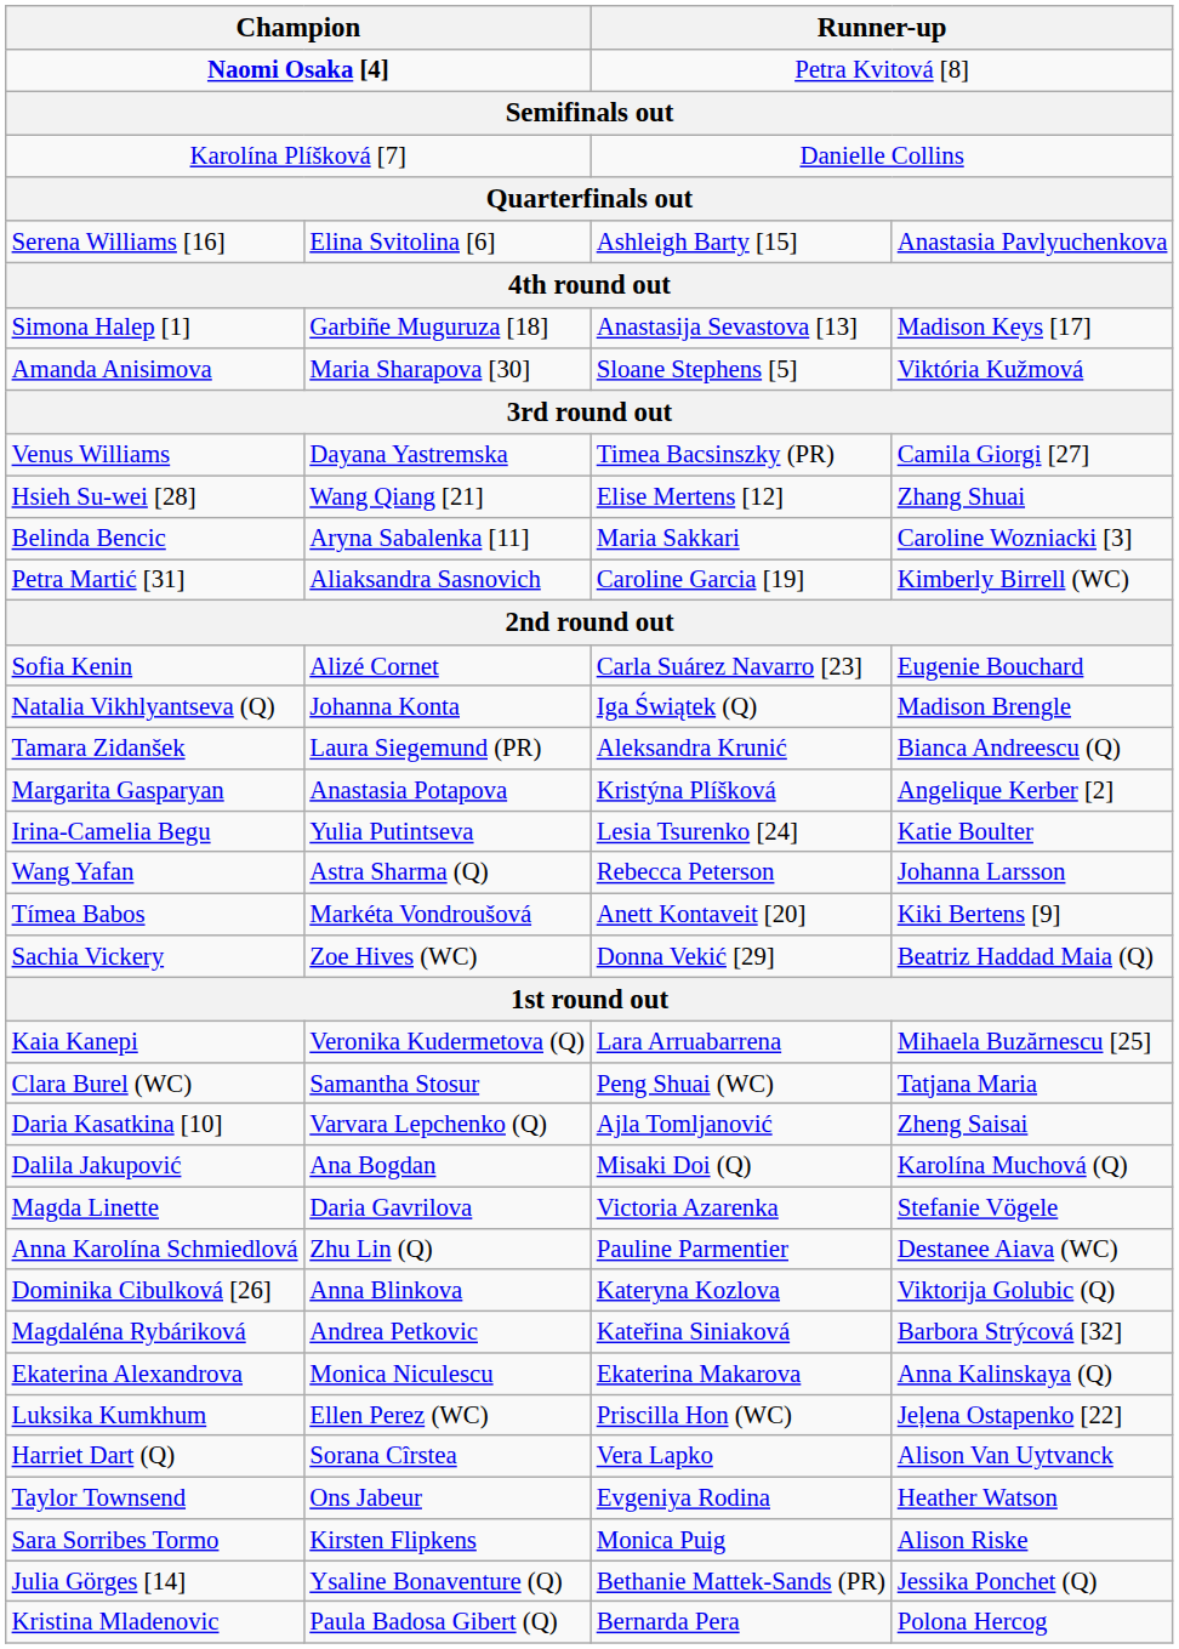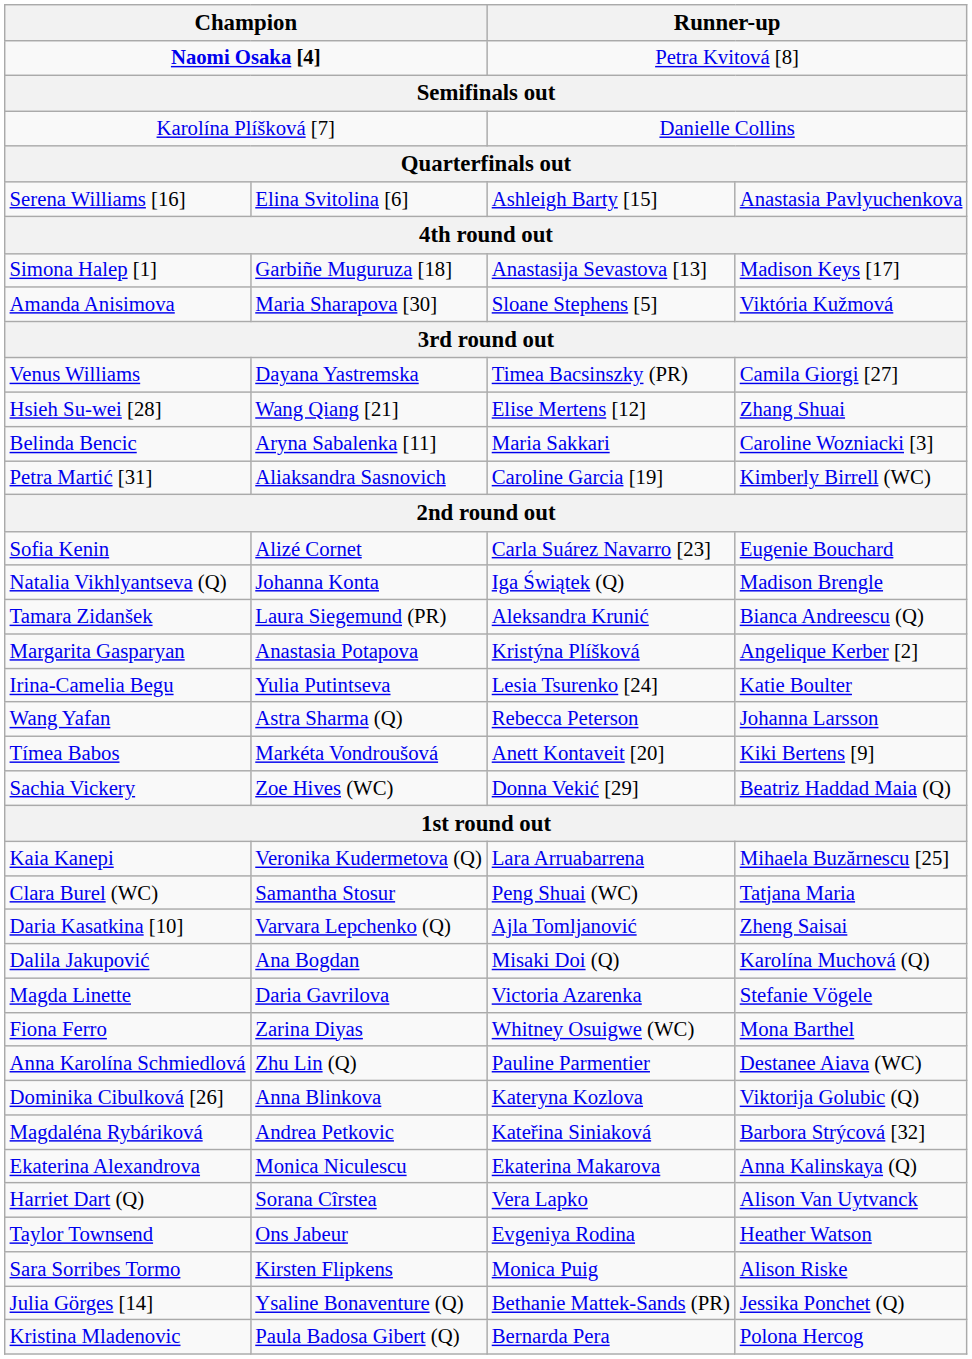 <table class="wikitable collapsible collapsed" style="font-size:90%">
 <tr style="font-size:110%">
 <th colspan="2">Champion</th>
 <th colspan="2">Runner-up</th>
 </tr>
 <tr style="text-align:center;">
 <td colspan="2"><strong> <a href='#'>Naomi Osaka</a> [4]</strong></td>
 <td colspan="2"> <a href='#'>Petra Kvitová</a> [8]</td>
 </tr>
 <tr style="font-size:110%">
 <th colspan="4">Semifinals out</th>
 </tr>
 <tr>
 <td colspan="2" style="text-align:center;"> <a href='#'>Karolína Plíšková</a> [7]</td>
 <td colspan="2" style="text-align:center;"> <a href='#'>Danielle Collins</a></td>
 </tr>
 <tr style="font-size:110%">
 <th colspan="4">Quarterfinals out</th>
 </tr>
 <tr>
 <td> <a href='#'>Serena Williams</a> [16]</td>
 <td> <a href='#'>Elina Svitolina</a> [6]</td>
 <td> <a href='#'>Ashleigh Barty</a> [15]</td>
 <td> <a href='#'>Anastasia Pavlyuchenkova</a></td>
 </tr>
 <tr style="font-size:110%">
 <th colspan="4">4th round out</th>
 </tr>
 <tr>
 <td> <a href='#'>Simona Halep</a> [1]</td>
 <td> <a href='#'>Garbiñe Muguruza</a> [18]</td>
 <td> <a href='#'>Anastasija Sevastova</a> [13]</td>
 <td> <a href='#'>Madison Keys</a> [17]</td>
 </tr>
 <tr>
 <td> <a href='#'>Amanda Anisimova</a></td>
 <td> <a href='#'>Maria Sharapova</a> [30]</td>
 <td> <a href='#'>Sloane Stephens</a> [5]</td>
 <td> <a href='#'>Viktória Kužmová</a></td>
 </tr>
 <tr style="font-size:110%">
 <th colspan="4">3rd round out</th>
 </tr>
 <tr>
 <td> <a href='#'>Venus Williams</a></td>
 <td> <a href='#'>Dayana Yastremska</a></td>
 <td> <a href='#'>Timea Bacsinszky</a> (PR)</td>
 <td> <a href='#'>Camila Giorgi</a> [27]</td>
 </tr>
 <tr>
 <td> <a href='#'>Hsieh Su-wei</a> [28]</td>
 <td> <a href='#'>Wang Qiang</a> [21]</td>
 <td> <a href='#'>Elise Mertens</a> [12]</td>
 <td> <a href='#'>Zhang Shuai</a></td>
 </tr>
 <tr>
 <td> <a href='#'>Belinda Bencic</a></td>
 <td> <a href='#'>Aryna Sabalenka</a> [11]</td>
 <td> <a href='#'>Maria Sakkari</a></td>
 <td> <a href='#'>Caroline Wozniacki</a> [3]</td>
 </tr>
 <tr>
 <td> <a href='#'>Petra Martić</a> [31]</td>
 <td> <a href='#'>Aliaksandra Sasnovich</a></td>
 <td> <a href='#'>Caroline Garcia</a> [19]</td>
 <td> <a href='#'>Kimberly Birrell</a> (WC)</td>
 </tr>
 <tr style="font-size:110%">
 <th colspan="4">2nd round out</th>
 </tr>
 <tr>
 <td> <a href='#'>Sofia Kenin</a></td>
 <td> <a href='#'>Alizé Cornet</a></td>
 <td> <a href='#'>Carla Suárez Navarro</a> [23]</td>
 <td> <a href='#'>Eugenie Bouchard</a></td>
 </tr>
 <tr>
 <td> <a href='#'>Natalia Vikhlyantseva</a> (Q)</td>
 <td> <a href='#'>Johanna Konta</a></td>
 <td> <a href='#'>Iga Świątek</a> (Q)</td>
 <td> <a href='#'>Madison Brengle</a></td>
 </tr>
 <tr>
 <td> <a href='#'>Tamara Zidanšek</a></td>
 <td> <a href='#'>Laura Siegemund</a> (PR)</td>
 <td> <a href='#'>Aleksandra Krunić</a></td>
 <td> <a href='#'>Bianca Andreescu</a> (Q)</td>
 </tr>
 <tr>
 <td> <a href='#'>Margarita Gasparyan</a></td>
 <td> <a href='#'>Anastasia Potapova</a></td>
 <td> <a href='#'>Kristýna Plíšková</a></td>
 <td> <a href='#'>Angelique Kerber</a> [2]</td>
 </tr>
 <tr>
 <td> <a href='#'>Irina-Camelia Begu</a></td>
 <td> <a href='#'>Yulia Putintseva</a></td>
 <td> <a href='#'>Lesia Tsurenko</a> [24]</td>
 <td> <a href='#'>Katie Boulter</a></td>
 </tr>
 <tr>
 <td> <a href='#'>Wang Yafan</a></td>
 <td> <a href='#'>Astra Sharma</a> (Q)</td>
 <td> <a href='#'>Rebecca Peterson</a></td>
 <td> <a href='#'>Johanna Larsson</a></td>
 </tr>
 <tr>
 <td> <a href='#'>Tímea Babos</a></td>
 <td> <a href='#'>Markéta Vondroušová</a></td>
 <td> <a href='#'>Anett Kontaveit</a> [20]</td>
 <td> <a href='#'>Kiki Bertens</a> [9]</td>
 </tr>
 <tr>
 <td> <a href='#'>Sachia Vickery</a></td>
 <td> <a href='#'>Zoe Hives</a> (WC)</td>
 <td> <a href='#'>Donna Vekić</a> [29]</td>
 <td> <a href='#'>Beatriz Haddad Maia</a> (Q)</td>
 </tr>
 <tr style="font-size:110%">
 <th colspan="4">1st round out</th>
 </tr>
 <tr>
 <td> <a href='#'>Kaia Kanepi</a></td>
 <td> <a href='#'>Veronika Kudermetova</a> (Q)</td>
 <td> <a href='#'>Lara Arruabarrena</a></td>
 <td> <a href='#'>Mihaela Buzărnescu</a> [25]</td>
 </tr>
 <tr>
 <td> <a href='#'>Clara Burel</a> (WC)</td>
 <td> <a href='#'>Samantha Stosur</a></td>
 <td> <a href='#'>Peng Shuai</a> (WC)</td>
 <td> <a href='#'>Tatjana Maria</a></td>
 </tr>
 <tr>
 <td> <a href='#'>Daria Kasatkina</a> [10]</td>
 <td> <a href='#'>Varvara Lepchenko</a> (Q)</td>
 <td> <a href='#'>Ajla Tomljanović</a></td>
 <td> <a href='#'>Zheng Saisai</a></td>
 </tr>
 <tr>
 <td> <a href='#'>Dalila Jakupović</a></td>
 <td> <a href='#'>Ana Bogdan</a></td>
 <td> <a href='#'>Misaki Doi</a> (Q)</td>
 <td> <a href='#'>Karolína Muchová</a> (Q)</td>
 </tr>
 <tr>
 <td> <a href='#'>Magda Linette</a></td>
 <td> <a href='#'>Daria Gavrilova</a></td>
 <td> <a href='#'>Victoria Azarenka</a></td>
 <td> <a href='#'>Stefanie Vögele</a></td>
 </tr>
 <tr>
+<td> <a href='#'>Fiona Ferro</a></td>
+<td> <a href='#'>Zarina Diyas</a></td>
+<td> <a href='#'>Whitney Osuigwe</a> (WC)</td>
+<td> <a href='#'>Mona Barthel</a></td>
+</tr>
+<tr>
 <td> <a href='#'>Anna Karolína Schmiedlová</a></td>
 <td> <a href='#'>Zhu Lin</a> (Q)</td>
 <td> <a href='#'>Pauline Parmentier</a></td>
 <td> <a href='#'>Destanee Aiava</a> (WC)</td>
 </tr>
 <tr>
 <td> <a href='#'>Dominika Cibulková</a> [26]</td>
 <td> <a href='#'>Anna Blinkova</a></td>
 <td> <a href='#'>Kateryna Kozlova</a></td>
 <td> <a href='#'>Viktorija Golubic</a> (Q)</td>
 </tr>
 <tr>
 <td> <a href='#'>Magdaléna Rybáriková</a></td>
 <td> <a href='#'>Andrea Petkovic</a></td>
 <td> <a href='#'>Kateřina Siniaková</a></td>
 <td> <a href='#'>Barbora Strýcová</a> [32]</td>
 </tr>
 <tr>
 <td> <a href='#'>Ekaterina Alexandrova</a></td>
 <td> <a href='#'>Monica Niculescu</a></td>
 <td> <a href='#'>Ekaterina Makarova</a></td>
 <td> <a href='#'>Anna Kalinskaya</a> (Q)</td>
-</tr>
-<tr>
-<td> <a href='#'>Luksika Kumkhum</a></td>
-<td> <a href='#'>Ellen Perez</a> (WC)</td>
-<td> <a href='#'>Priscilla Hon</a> (WC)</td>
-<td> <a href='#'>Jeļena Ostapenko</a> [22]</td>
 </tr>
 <tr>
 <td> <a href='#'>Harriet Dart</a> (Q)</td>
 <td> <a href='#'>Sorana Cîrstea</a></td>
 <td> <a href='#'>Vera Lapko</a></td>
 <td> <a href='#'>Alison Van Uytvanck</a></td>
 </tr>
 <tr>
 <td> <a href='#'>Taylor Townsend</a></td>
 <td> <a href='#'>Ons Jabeur</a></td>
 <td> <a href='#'>Evgeniya Rodina</a></td>
 <td> <a href='#'>Heather Watson</a></td>
 </tr>
 <tr>
 <td> <a href='#'>Sara Sorribes Tormo</a></td>
 <td> <a href='#'>Kirsten Flipkens</a></td>
 <td> <a href='#'>Monica Puig</a></td>
 <td> <a href='#'>Alison Riske</a></td>
 </tr>
 <tr>
 <td> <a href='#'>Julia Görges</a> [14]</td>
 <td> <a href='#'>Ysaline Bonaventure</a> (Q)</td>
 <td> <a href='#'>Bethanie Mattek-Sands</a> (PR)</td>
 <td> <a href='#'>Jessika Ponchet</a> (Q)</td>
 </tr>
 <tr>
 <td> <a href='#'>Kristina Mladenovic</a></td>
 <td> <a href='#'>Paula Badosa Gibert</a> (Q)</td>
 <td> <a href='#'>Bernarda Pera</a></td>
 <td> <a href='#'>Polona Hercog</a></td>
 </tr>
 </table>
